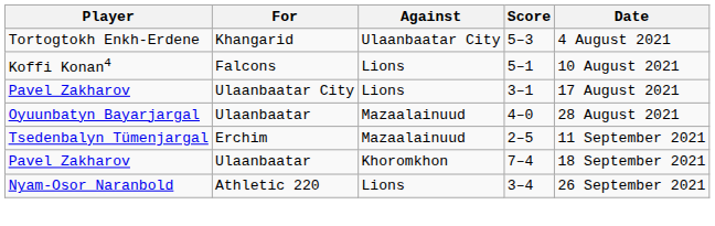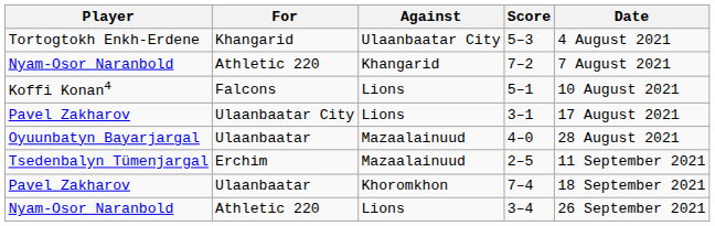 <table class="wikitable">
 <tr>
 <th>Player</th>
 <th>For</th>
 <th>Against</th>
 <th>Score</th>
 <th>Date</th>
 </tr>
 <tr>
 <td> Tortogtokh Enkh-Erdene</td>
 <td>Khangarid</td>
 <td>Ulaanbaatar City</td>
 <td>5–3</td>
 <td>4 August 2021</td>
+</tr>
+<tr>
+<td> <a href='#'>Nyam-Osor Naranbold</a></td>
+<td>Athletic 220</td>
+<td>Khangarid</td>
+<td>7–2</td>
+<td>7 August 2021</td>
 </tr>
 <tr>
 <td> Koffi Konan<sup>4</sup></td>
 <td>Falcons</td>
 <td>Lions</td>
 <td>5–1</td>
 <td>10 August 2021</td>
 </tr>
 <tr>
 <td> <a href='#'>Pavel Zakharov</a></td>
 <td>Ulaanbaatar City</td>
 <td>Lions</td>
 <td>3–1</td>
 <td>17 August 2021</td>
 </tr>
 <tr>
 <td> <a href='#'>Oyuunbatyn Bayarjargal</a></td>
 <td>Ulaanbaatar</td>
 <td>Mazaalainuud</td>
 <td>4–0</td>
 <td>28 August 2021</td>
 </tr>
 <tr>
 <td> <a href='#'>Tsedenbalyn Tümenjargal</a></td>
 <td>Erchim</td>
 <td>Mazaalainuud</td>
 <td>2–5</td>
 <td>11 September 2021</td>
 </tr>
 <tr>
 <td> <a href='#'>Pavel Zakharov</a></td>
 <td>Ulaanbaatar</td>
 <td>Khoromkhon</td>
 <td>7–4</td>
 <td>18 September 2021</td>
 </tr>
 <tr>
 <td> <a href='#'>Nyam-Osor Naranbold</a></td>
 <td>Athletic 220</td>
 <td>Lions</td>
 <td>3–4</td>
 <td>26 September 2021</td>
 </tr>
 </table>
